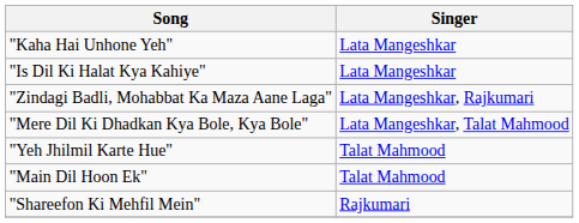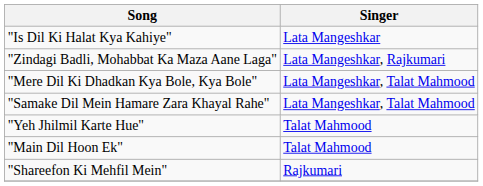 <table class="wikitable">
 <tr>
 <th>Song</th>
 <th>Singer</th>
-</tr>
-<tr>
-<td>"Kaha Hai Unhone Yeh"</td>
-<td><a href='#'>Lata Mangeshkar</a></td>
 </tr>
 <tr>
 <td>"Is Dil Ki Halat Kya Kahiye"</td>
 <td><a href='#'>Lata Mangeshkar</a></td>
 </tr>
 <tr>
 <td>"Zindagi Badli, Mohabbat Ka Maza Aane Laga"</td>
 <td><a href='#'>Lata Mangeshkar</a>, <a href='#'>Rajkumari</a></td>
 </tr>
 <tr>
 <td>"Mere Dil Ki Dhadkan Kya Bole, Kya Bole"</td>
+<td><a href='#'>Lata Mangeshkar</a>, <a href='#'>Talat Mahmood</a></td>
+</tr>
+<tr>
+<td>"Samake Dil Mein Hamare Zara Khayal Rahe"</td>
 <td><a href='#'>Lata Mangeshkar</a>, <a href='#'>Talat Mahmood</a></td>
 </tr>
 <tr>
 <td>"Yeh Jhilmil Karte Hue"</td>
 <td><a href='#'>Talat Mahmood</a></td>
 </tr>
 <tr>
 <td>"Main Dil Hoon Ek"</td>
 <td><a href='#'>Talat Mahmood</a></td>
 </tr>
 <tr>
 <td>"Shareefon Ki Mehfil Mein"</td>
 <td><a href='#'>Rajkumari</a></td>
 </tr>
 <tr>
 </tr>
 </table>
